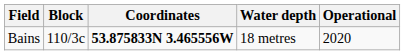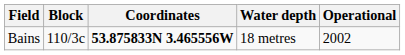 <table class="wikitable">
 <tr>
 <th>Field</th>
 <th>Block</th>
 <th>Coordinates</th>
 <th>Water depth</th>
 <th>Operational</th>
 </tr>
 <tr>
 <td>Bains</td>
 <td>110/3c</td>
 <td><strong>53.875833N 3.465556W</strong></td>
 <td>18 metres</td>
-<td>2020</td>
+<td>2002</td>
 </tr>
 </table>
